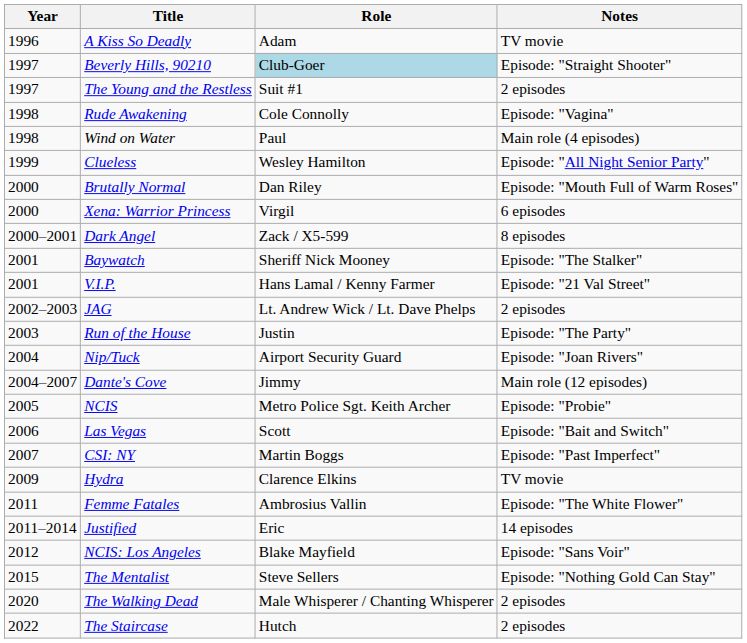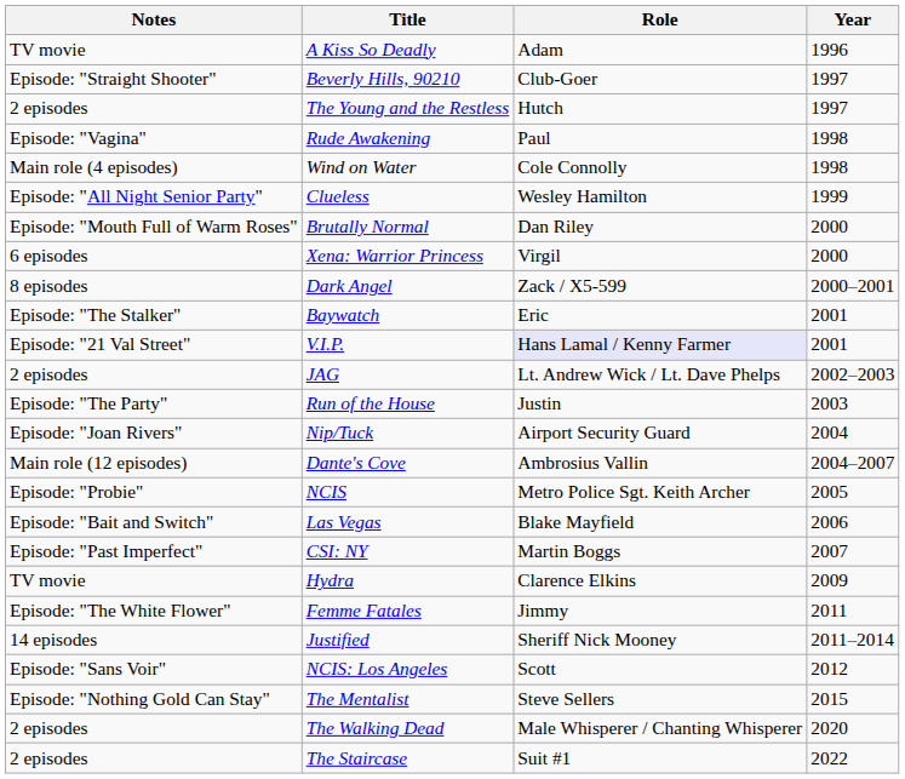 <table class="wikitable sortable">
 <tr>
-<th>Year</th>
+<th class="unsortable">Notes</th>
 <th>Title</th>
 <th>Role</th>
-<th class="unsortable">Notes</th>
+<th>Year</th>
 </tr>
 <tr>
-<td>1996</td>
+<td>TV movie</td>
 <td><em><a href='#'>A Kiss So Deadly</a></em></td>
 <td>Adam</td>
-<td>TV movie</td>
+<td>1996</td>
 </tr>
 <tr>
+<td>Episode: "Straight Shooter"</td>
+<td><em><a href='#'>Beverly Hills, 90210</a></em></td>
+<td>Club-Goer</td>
 <td>1997</td>
-<td><em><a href='#'>Beverly Hills, 90210</a></em></td>
-<td style="background: lightblue;">Club-Goer</td>
-<td>Episode: "Straight Shooter"</td>
 </tr>
 <tr>
+<td>2 episodes</td>
+<td><em><a href='#'>The Young and the Restless</a></em></td>
+<td>Hutch</td>
 <td>1997</td>
-<td><em><a href='#'>The Young and the Restless</a></em></td>
-<td>Suit #1</td>
-<td>2 episodes</td>
 </tr>
 <tr>
+<td>Episode: "Vagina"</td>
+<td><em><a href='#'>Rude Awakening</a></em></td>
+<td>Paul</td>
 <td>1998</td>
-<td><em><a href='#'>Rude Awakening</a></em></td>
-<td>Cole Connolly</td>
-<td>Episode: "Vagina"</td>
 </tr>
 <tr>
+<td>Main role (4 episodes)</td>
+<td><em>Wind on Water</em></td>
+<td>Cole Connolly</td>
 <td>1998</td>
-<td><em>Wind on Water</em></td>
-<td>Paul</td>
-<td>Main role (4 episodes)</td>
 </tr>
 <tr>
-<td>1999</td>
+<td>Episode: "<a href='#'>All Night Senior Party</a>"</td>
 <td><em><a href='#'>Clueless</a></em></td>
 <td>Wesley Hamilton</td>
-<td>Episode: "<a href='#'>All Night Senior Party</a>"</td>
+<td>1999</td>
 </tr>
 <tr>
-<td>2000</td>
+<td>Episode: "Mouth Full of Warm Roses"</td>
 <td><em><a href='#'>Brutally Normal</a></em></td>
 <td>Dan Riley</td>
-<td>Episode: "Mouth Full of Warm Roses"</td>
+<td>2000</td>
 </tr>
 <tr>
-<td>2000</td>
+<td>6 episodes</td>
 <td><em><a href='#'>Xena: Warrior Princess</a></em></td>
 <td>Virgil</td>
-<td>6 episodes</td>
+<td>2000</td>
 </tr>
 <tr>
-<td>2000–2001</td>
+<td>8 episodes</td>
 <td><em><a href='#'>Dark Angel</a></em></td>
 <td>Zack / X5-599</td>
-<td>8 episodes</td>
+<td>2000–2001</td>
 </tr>
 <tr>
+<td>Episode: "The Stalker"</td>
+<td><em><a href='#'>Baywatch</a></em></td>
+<td>Eric</td>
 <td>2001</td>
-<td><em><a href='#'>Baywatch</a></em></td>
-<td>Sheriff Nick Mooney</td>
-<td>Episode: "The Stalker"</td>
 </tr>
 <tr>
+<td>Episode: "21 Val Street"</td>
+<td><em><a href='#'>V.I.P.</a></em></td>
+<td style="background: lavender;">Hans Lamal / Kenny Farmer</td>
 <td>2001</td>
-<td><em><a href='#'>V.I.P.</a></em></td>
-<td>Hans Lamal / Kenny Farmer</td>
-<td>Episode: "21 Val Street"</td>
 </tr>
 <tr>
-<td>2002–2003</td>
+<td>2 episodes</td>
 <td><em><a href='#'>JAG</a></em></td>
 <td>Lt. Andrew Wick / Lt. Dave Phelps</td>
-<td>2 episodes</td>
+<td>2002–2003</td>
 </tr>
 <tr>
-<td>2003</td>
+<td>Episode: "The Party"</td>
 <td><em><a href='#'>Run of the House</a></em></td>
 <td>Justin</td>
-<td>Episode: "The Party"</td>
+<td>2003</td>
 </tr>
 <tr>
-<td>2004</td>
+<td>Episode: "Joan Rivers"</td>
 <td><em><a href='#'>Nip/Tuck</a></em></td>
 <td>Airport Security Guard</td>
-<td>Episode: "Joan Rivers"</td>
+<td>2004</td>
 </tr>
 <tr>
+<td>Main role (12 episodes)</td>
+<td><em><a href='#'>Dante's Cove</a></em></td>
+<td>Ambrosius Vallin</td>
 <td>2004–2007</td>
-<td><em><a href='#'>Dante's Cove</a></em></td>
-<td>Jimmy</td>
-<td>Main role (12 episodes)</td>
 </tr>
 <tr>
-<td>2005</td>
+<td>Episode: "Probie"</td>
 <td><em><a href='#'>NCIS</a></em></td>
 <td>Metro Police Sgt. Keith Archer</td>
-<td>Episode: "Probie"</td>
+<td>2005</td>
 </tr>
 <tr>
+<td>Episode: "Bait and Switch"</td>
+<td><em><a href='#'>Las Vegas</a></em></td>
+<td>Blake Mayfield</td>
 <td>2006</td>
-<td><em><a href='#'>Las Vegas</a></em></td>
-<td>Scott</td>
-<td>Episode: "Bait and Switch"</td>
 </tr>
 <tr>
-<td>2007</td>
+<td>Episode: "Past Imperfect"</td>
 <td><em><a href='#'>CSI: NY</a></em></td>
 <td>Martin Boggs</td>
-<td>Episode: "Past Imperfect"</td>
+<td>2007</td>
 </tr>
 <tr>
-<td>2009</td>
+<td>TV movie</td>
 <td><em><a href='#'>Hydra</a></em></td>
 <td>Clarence Elkins</td>
-<td>TV movie</td>
+<td>2009</td>
 </tr>
 <tr>
+<td>Episode: "The White Flower"</td>
+<td><em><a href='#'>Femme Fatales</a></em></td>
+<td>Jimmy</td>
 <td>2011</td>
-<td><em><a href='#'>Femme Fatales</a></em></td>
-<td>Ambrosius Vallin</td>
-<td>Episode: "The White Flower"</td>
 </tr>
 <tr>
+<td>14 episodes</td>
+<td><em><a href='#'>Justified</a></em></td>
+<td>Sheriff Nick Mooney</td>
 <td>2011–2014</td>
-<td><em><a href='#'>Justified</a></em></td>
-<td>Eric</td>
-<td>14 episodes</td>
 </tr>
 <tr>
+<td>Episode: "Sans Voir"</td>
+<td><em><a href='#'>NCIS: Los Angeles</a></em></td>
+<td>Scott</td>
 <td>2012</td>
-<td><em><a href='#'>NCIS: Los Angeles</a></em></td>
-<td>Blake Mayfield</td>
-<td>Episode: "Sans Voir"</td>
 </tr>
 <tr>
-<td>2015</td>
+<td>Episode: "Nothing Gold Can Stay"</td>
 <td><em><a href='#'>The Mentalist</a></em></td>
 <td>Steve Sellers</td>
-<td>Episode: "Nothing Gold Can Stay"</td>
+<td>2015</td>
 </tr>
 <tr>
-<td>2020</td>
+<td>2 episodes</td>
 <td><em><a href='#'>The Walking Dead</a></em></td>
 <td>Male Whisperer / Chanting Whisperer</td>
-<td>2 episodes</td>
+<td>2020</td>
 </tr>
 <tr>
+<td>2 episodes</td>
+<td><em><a href='#'>The Staircase</a></em></td>
+<td>Suit #1</td>
 <td>2022</td>
-<td><em><a href='#'>The Staircase</a></em></td>
-<td>Hutch</td>
-<td>2 episodes</td>
 </tr>
 </table>
